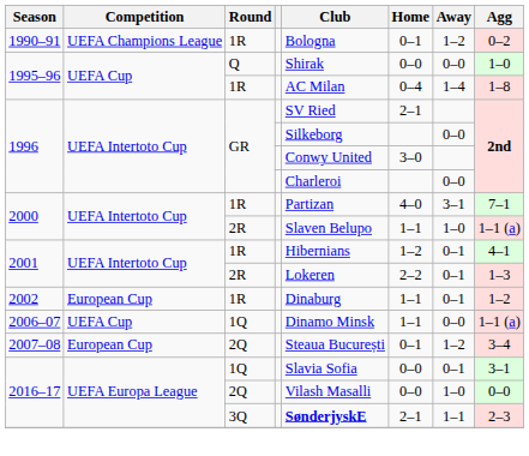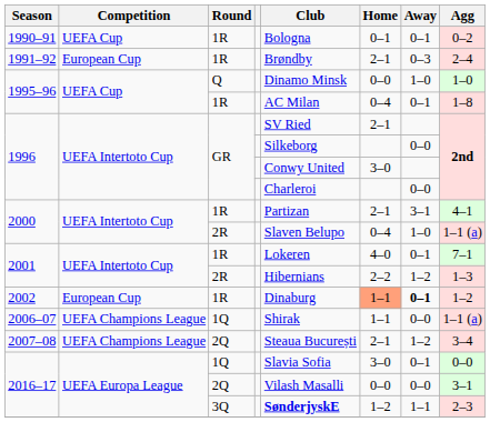 <table class="wikitable">
 <tr>
 <th>Season</th>
 <th>Competition</th>
 <th>Round</th>
 <th></th>
 <th>Club</th>
 <th>Home</th>
 <th>Away</th>
 <th>Agg</th>
 </tr>
 <tr>
 <td><a href='#'>1990–91</a></td>
-<td><a href='#'>UEFA Champions League</a></td>
+<td><a href='#'>UEFA Cup</a></td>
 <td>1R</td>
 <td></td>
 <td><a href='#'>Bologna</a></td>
 <td style="text-align: center;">0–1</td>
-<td style="text-align: center;">1–2</td>
+<td style="text-align: center;">0–1</td>
 <td bgcolor="#ffdddd" style="text-align: center;">0–2</td>
+</tr>
+<tr>
+<td><a href='#'>1991–92</a></td>
+<td><a href='#'>European Cup</a></td>
+<td>1R</td>
+<td></td>
+<td><a href='#'>Brøndby</a></td>
+<td style="text-align: center;">2–1</td>
+<td style="text-align: center;">0–3</td>
+<td bgcolor="#ffdddd" style="text-align: center;">2–4</td>
 </tr>
 <tr>
 <td rowspan="2"><a href='#'>1995–96</a></td>
 <td rowspan="2"><a href='#'>UEFA Cup</a></td>
 <td>Q</td>
 <td></td>
-<td><a href='#'>Shirak</a></td>
+<td><a href='#'>Dinamo Minsk</a></td>
 <td style="text-align: center;">0–0</td>
-<td style="text-align: center;">0–0</td>
+<td style="text-align: center;">1–0</td>
 <td bgcolor="#ddffdd" style="text-align: center;">1–0</td>
 </tr>
 <tr>
 <td>1R</td>
 <td></td>
 <td><a href='#'>AC Milan</a></td>
 <td style="text-align: center;">0–4</td>
-<td style="text-align: center;">1–4</td>
+<td style="text-align: center;">0–1</td>
 <td bgcolor="#ffdddd" style="text-align: center;">1–8</td>
 </tr>
 <tr>
 <td rowspan="4"><a href='#'>1996</a></td>
 <td rowspan="4"><a href='#'>UEFA Intertoto Cup</a></td>
 <td rowspan="4">GR</td>
 <td></td>
 <td><a href='#'>SV Ried</a></td>
 <td style="text-align: center;">2–1</td>
 <td></td>
 <td rowspan="4" bgcolor="#ffdddd" style="text-align: center;"><strong>2nd</strong></td>
 </tr>
 <tr>
 <td></td>
 <td><a href='#'>Silkeborg</a></td>
 <td></td>
 <td style="text-align: center;">0–0</td>
 </tr>
 <tr>
 <td></td>
 <td><a href='#'>Conwy United</a></td>
 <td style="text-align: center;">3–0</td>
 <td></td>
 </tr>
 <tr>
 <td></td>
 <td><a href='#'>Charleroi</a></td>
 <td></td>
 <td style="text-align: center;">0–0</td>
 </tr>
 <tr>
 <td rowspan="2"><a href='#'>2000</a></td>
 <td rowspan="2"><a href='#'>UEFA Intertoto Cup</a></td>
 <td>1R</td>
 <td></td>
 <td><a href='#'>Partizan</a></td>
-<td style="text-align: center;">4–0</td>
+<td style="text-align: center;">2–1</td>
 <td style="text-align: center;">3–1</td>
-<td bgcolor="#ddffdd" style="text-align: center;">7–1</td>
+<td bgcolor="#ddffdd" style="text-align: center;">4–1</td>
 </tr>
 <tr>
 <td>2R</td>
 <td></td>
 <td><a href='#'>Slaven Belupo</a></td>
-<td style="text-align: center;">1–1</td>
+<td style="text-align: center;">0–4</td>
 <td style="text-align: center;">1–0</td>
 <td bgcolor="#ffdddd" style="text-align: center;">1–1 (<a href='#'>a</a>)</td>
 </tr>
 <tr>
 <td rowspan="2"><a href='#'>2001</a></td>
 <td rowspan="2"><a href='#'>UEFA Intertoto Cup</a></td>
 <td>1R</td>
 <td></td>
-<td><a href='#'>Hibernians</a></td>
-<td style="text-align: center;">1–2</td>
+<td><a href='#'>Lokeren</a></td>
+<td style="text-align: center;">4–0</td>
 <td style="text-align: center;">0–1</td>
-<td bgcolor="#ddffdd" style="text-align: center;">4–1</td>
+<td bgcolor="#ddffdd" style="text-align: center;">7–1</td>
 </tr>
 <tr>
 <td>2R</td>
 <td></td>
-<td><a href='#'>Lokeren</a></td>
+<td><a href='#'>Hibernians</a></td>
 <td style="text-align: center;">2–2</td>
-<td style="text-align: center;">0–1</td>
+<td style="text-align: center;">1–2</td>
 <td bgcolor="#ffdddd" style="text-align: center;">1–3</td>
 </tr>
 <tr>
 <td><a href='#'>2002</a></td>
 <td><a href='#'>European Cup</a></td>
 <td>1R</td>
 <td></td>
 <td><a href='#'>Dinaburg</a></td>
-<td style="text-align: center;">1–1</td>
-<td style="text-align: center;">0–1</td>
+<td style="background: lightsalmon; text-align: center;">1–1</td>
+<td style="text-align: center;"><strong>0–1</strong></td>
 <td bgcolor="#ffdddd" style="text-align: center;">1–2</td>
 </tr>
 <tr>
 <td><a href='#'>2006–07</a></td>
-<td><a href='#'>UEFA Cup</a></td>
+<td><a href='#'>UEFA Champions League</a></td>
 <td>1Q</td>
 <td></td>
-<td><a href='#'>Dinamo Minsk</a></td>
+<td><a href='#'>Shirak</a></td>
 <td style="text-align: center;">1–1</td>
 <td style="text-align: center;">0–0</td>
 <td bgcolor="#ffdddd" style="text-align: center;">1–1 (<a href='#'>a</a>)</td>
 </tr>
 <tr>
 <td><a href='#'>2007–08</a></td>
-<td><a href='#'>European Cup</a></td>
+<td><a href='#'>UEFA Champions League</a></td>
 <td>2Q</td>
 <td></td>
 <td><a href='#'>Steaua București</a></td>
-<td style="text-align: center;">0–1</td>
+<td style="text-align: center;">2–1</td>
 <td style="text-align: center;">1–2</td>
 <td bgcolor="#ffdddd" style="text-align: center;">3–4</td>
 </tr>
 <tr>
 <td rowspan="3"><a href='#'>2016–17</a></td>
 <td rowspan="3"><a href='#'>UEFA Europa League</a></td>
 <td>1Q</td>
 <td></td>
 <td><a href='#'>Slavia Sofia</a></td>
-<td style="text-align: center;">0–0</td>
+<td style="text-align: center;">3–0</td>
 <td style="text-align: center;">0–1</td>
-<td bgcolor="#ddffdd" style="text-align: center;">3–1</td>
+<td bgcolor="#ddffdd" style="text-align: center;">0–0 </td>
 </tr>
 <tr>
 <td>2Q</td>
 <td></td>
 <td><a href='#'>Vilash Masalli</a></td>
 <td style="text-align: center;">0–0</td>
-<td style="text-align: center;">1–0</td>
-<td bgcolor="#ddffdd" style="text-align: center;">0–0 </td>
+<td style="text-align: center;">0–0</td>
+<td bgcolor="#ddffdd" style="text-align: center;">3–1</td>
 </tr>
 <tr>
 <td>3Q</td>
 <td></td>
 <td><strong><a href='#'>SønderjyskE</a></strong></td>
-<td style="text-align: center;">2–1</td>
+<td style="text-align: center;">1–2</td>
 <td style="text-align: center;">1–1</td>
 <td bgcolor="#ffdddd" style="text-align: center;">2–3</td>
 </tr>
 <tr>
 </tr>
 </table>
